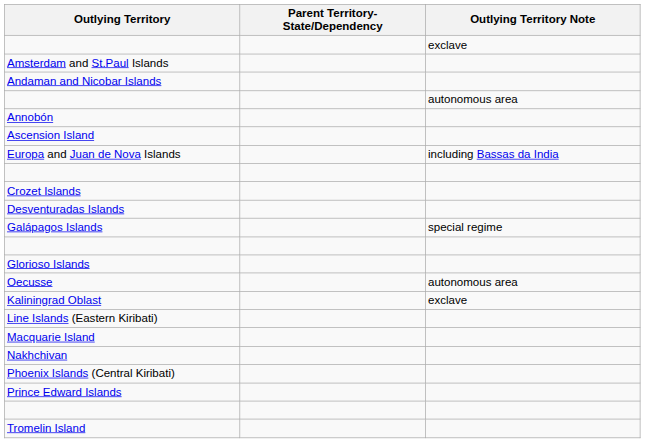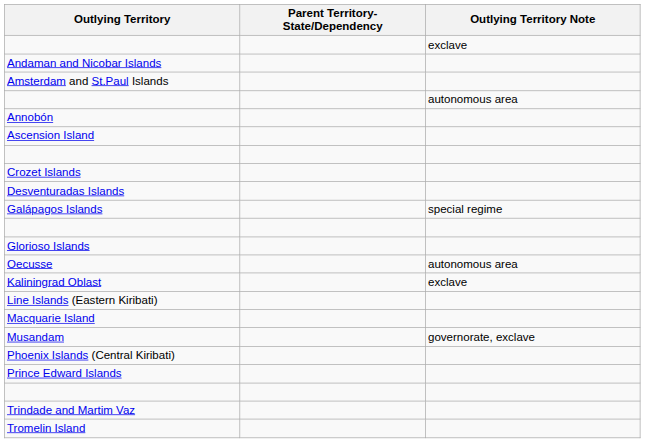 <table width="100%" class="wikitable sortable">
 <tr>
 <th width="320px">Outlying Territory</th>
 <th width="250px">Parent Territory- State/Dependency</th>
 <th>Outlying Territory Note</th>
 </tr>
 <tr>
 <td><br></td>
 <td></td>
 <td>exclave</td>
 </tr>
 <tr>
-<td> <a href='#'>Amsterdam</a> and <a href='#'>St.Paul</a> Islands <br></td>
+<td> <a href='#'>Andaman and Nicobar Islands</a><br></td>
 <td></td>
 <td></td>
 </tr>
 <tr>
-<td> <a href='#'>Andaman and Nicobar Islands</a><br></td>
+<td> <a href='#'>Amsterdam</a> and <a href='#'>St.Paul</a> Islands <br></td>
 <td></td>
 <td></td>
 </tr>
 <tr>
 <td> <br></td>
 <td></td>
 <td>autonomous area</td>
 </tr>
 <tr>
 <td> <a href='#'>Annobón</a> <br></td>
 <td></td>
 <td></td>
 </tr>
 <tr>
 <td> <a href='#'>Ascension Island</a><br></td>
 <td></td>
 <td></td>
-</tr>
-<tr>
-<td> <a href='#'>Europa</a> and <a href='#'>Juan de Nova</a> Islands <br></td>
-<td></td>
-<td>including <a href='#'>Bassas da India</a></td>
 </tr>
 <tr>
 <td> <br></td>
 <td></td>
 <td></td>
 </tr>
 <tr>
 <td> <a href='#'>Crozet Islands</a><br></td>
 <td></td>
 <td></td>
 </tr>
 <tr>
 <td> <a href='#'>Desventuradas Islands</a><br></td>
 <td></td>
 <td></td>
 </tr>
 <tr>
 <td> <a href='#'>Galápagos Islands</a><br></td>
 <td></td>
 <td>special regime</td>
 </tr>
 <tr>
 <td><br></td>
 <td></td>
 <td></td>
 </tr>
 <tr>
 <td> <a href='#'>Glorioso Islands</a><br></td>
 <td></td>
 <td></td>
 </tr>
 <tr>
 <td> <a href='#'>Oecusse</a><br></td>
 <td></td>
 <td>autonomous area</td>
 </tr>
 <tr>
 <td> <a href='#'>Kaliningrad Oblast</a><br></td>
 <td></td>
 <td>exclave</td>
 </tr>
 <tr>
 <td> <a href='#'>Line Islands</a> (Eastern Kiribati)<br></td>
 <td></td>
 <td></td>
 </tr>
 <tr>
 <td> <a href='#'>Macquarie Island</a><br></td>
 <td></td>
 <td></td>
 </tr>
 <tr>
-<td> <a href='#'>Nakhchivan</a><br></td>
+<td> <a href='#'>Musandam</a><br></td>
 <td></td>
-<td></td>
+<td>governorate, exclave</td>
 </tr>
 <tr>
 <td> <a href='#'>Phoenix Islands</a> (Central Kiribati) <br></td>
 <td></td>
 <td></td>
 </tr>
 <tr>
 <td> <a href='#'>Prince Edward Islands</a><br></td>
 <td></td>
 <td></td>
 </tr>
 <tr>
 <td><br></td>
 <td></td>
 <td></td>
 </tr>
 <tr>
+<td> <a href='#'>Trindade and Martim Vaz</a> <br></td>
+<td></td>
+<td></td>
+</tr>
+<tr>
 <td> <a href='#'>Tromelin Island</a> <br></td>
 <td></td>
 <td></td>
 </tr>
 </table>
